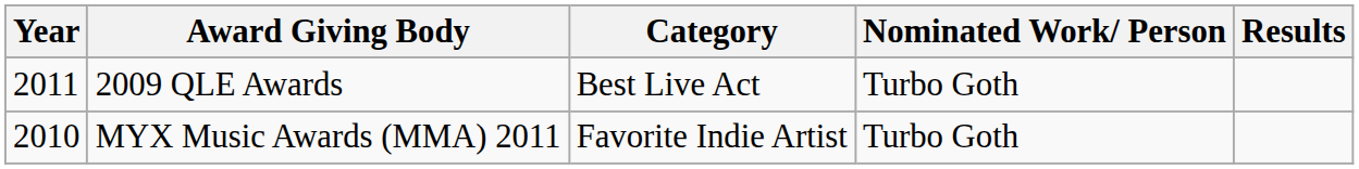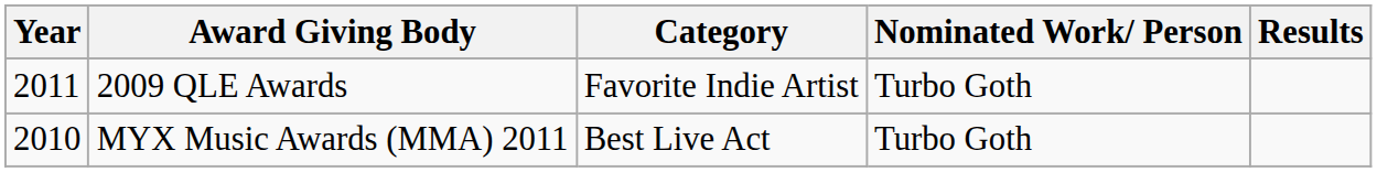 <table class="wikitable">
 <tr>
 <th>Year</th>
 <th>Award Giving Body</th>
 <th>Category</th>
 <th>Nominated Work/ Person</th>
 <th>Results</th>
 </tr>
 <tr>
 <td>2011</td>
 <td>2009 QLE Awards</td>
-<td>Best Live Act</td>
+<td>Favorite Indie Artist</td>
 <td>Turbo Goth</td>
 <td></td>
 </tr>
 <tr>
 <td>2010</td>
 <td>MYX Music Awards (MMA) 2011</td>
-<td>Favorite Indie Artist</td>
+<td>Best Live Act</td>
 <td>Turbo Goth</td>
 <td></td>
 </tr>
 </table>
